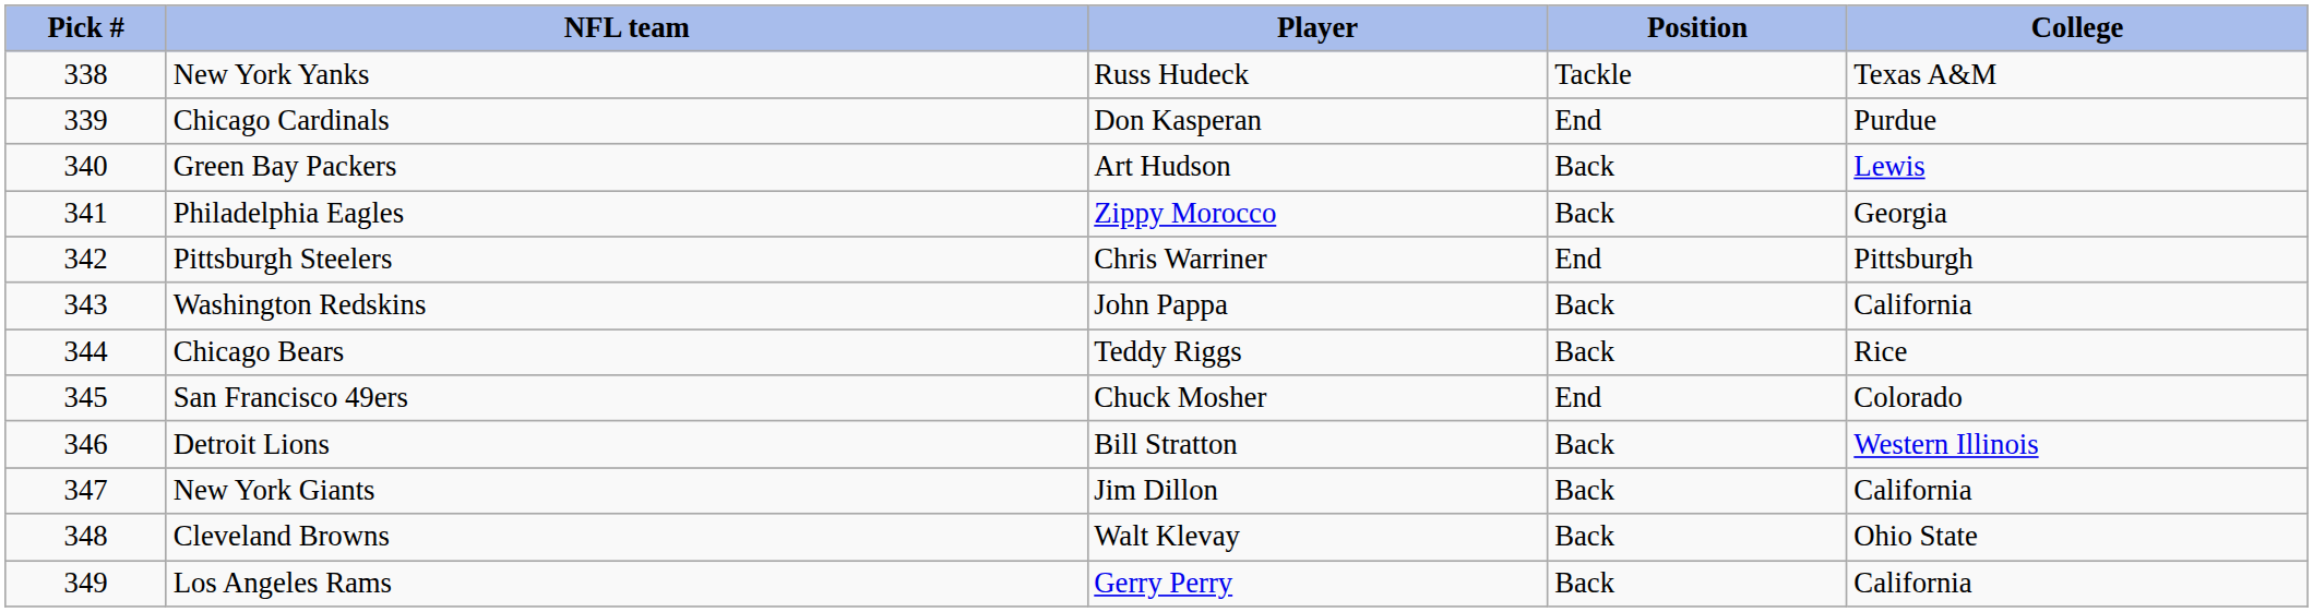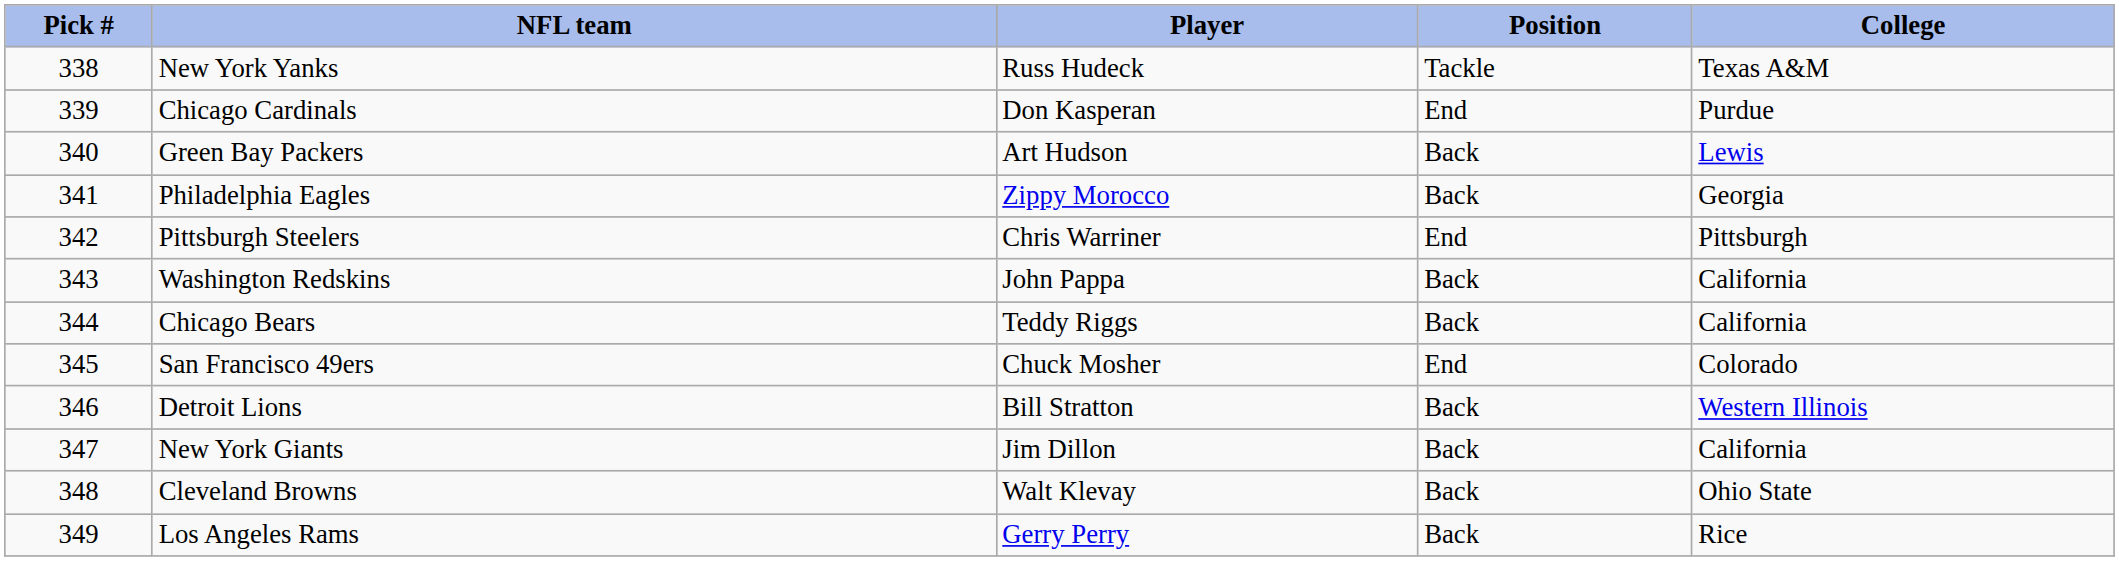 <table class="wikitable sortable sortable" style="width: 100%">
 <tr>
 <th style="background:#A8BDEC;" width=7%>Pick #</th>
 <th width=40% style="background:#A8BDEC;">NFL team</th>
 <th width=20% style="background:#A8BDEC;">Player</th>
 <th width=13% style="background:#A8BDEC;">Position</th>
 <th style="background:#A8BDEC;">College</th>
 </tr>
 <tr>
 <td align=center>338</td>
 <td>New York Yanks</td>
 <td>Russ Hudeck</td>
 <td>Tackle</td>
 <td>Texas A&M</td>
 </tr>
 <tr>
 <td align=center>339</td>
 <td>Chicago Cardinals</td>
 <td>Don Kasperan</td>
 <td>End</td>
 <td>Purdue</td>
 </tr>
 <tr>
 <td align=center>340</td>
 <td>Green Bay Packers</td>
 <td>Art Hudson</td>
 <td>Back</td>
 <td><a href='#'>Lewis</a></td>
 </tr>
 <tr>
 <td align=center>341</td>
 <td>Philadelphia Eagles</td>
 <td><a href='#'>Zippy Morocco</a></td>
 <td>Back</td>
 <td>Georgia</td>
 </tr>
 <tr>
 <td align=center>342</td>
 <td>Pittsburgh Steelers</td>
 <td>Chris Warriner</td>
 <td>End</td>
 <td>Pittsburgh</td>
 </tr>
 <tr>
 <td align=center>343</td>
 <td>Washington Redskins</td>
 <td>John Pappa</td>
 <td>Back</td>
 <td>California</td>
 </tr>
 <tr>
 <td align=center>344</td>
 <td>Chicago Bears</td>
 <td>Teddy Riggs</td>
 <td>Back</td>
-<td>Rice</td>
+<td>California</td>
 </tr>
 <tr>
 <td align=center>345</td>
 <td>San Francisco 49ers</td>
 <td>Chuck Mosher</td>
 <td>End</td>
 <td>Colorado</td>
 </tr>
 <tr>
 <td align=center>346</td>
 <td>Detroit Lions</td>
 <td>Bill Stratton</td>
 <td>Back</td>
 <td><a href='#'>Western Illinois</a></td>
 </tr>
 <tr>
 <td align=center>347</td>
 <td>New York Giants</td>
 <td>Jim Dillon</td>
 <td>Back</td>
 <td>California</td>
 </tr>
 <tr>
 <td align=center>348</td>
 <td>Cleveland Browns</td>
 <td>Walt Klevay</td>
 <td>Back</td>
 <td>Ohio State</td>
 </tr>
 <tr>
 <td align=center>349</td>
 <td>Los Angeles Rams</td>
 <td><a href='#'>Gerry Perry</a></td>
 <td>Back</td>
-<td>California</td>
+<td>Rice</td>
 </tr>
 </table>
